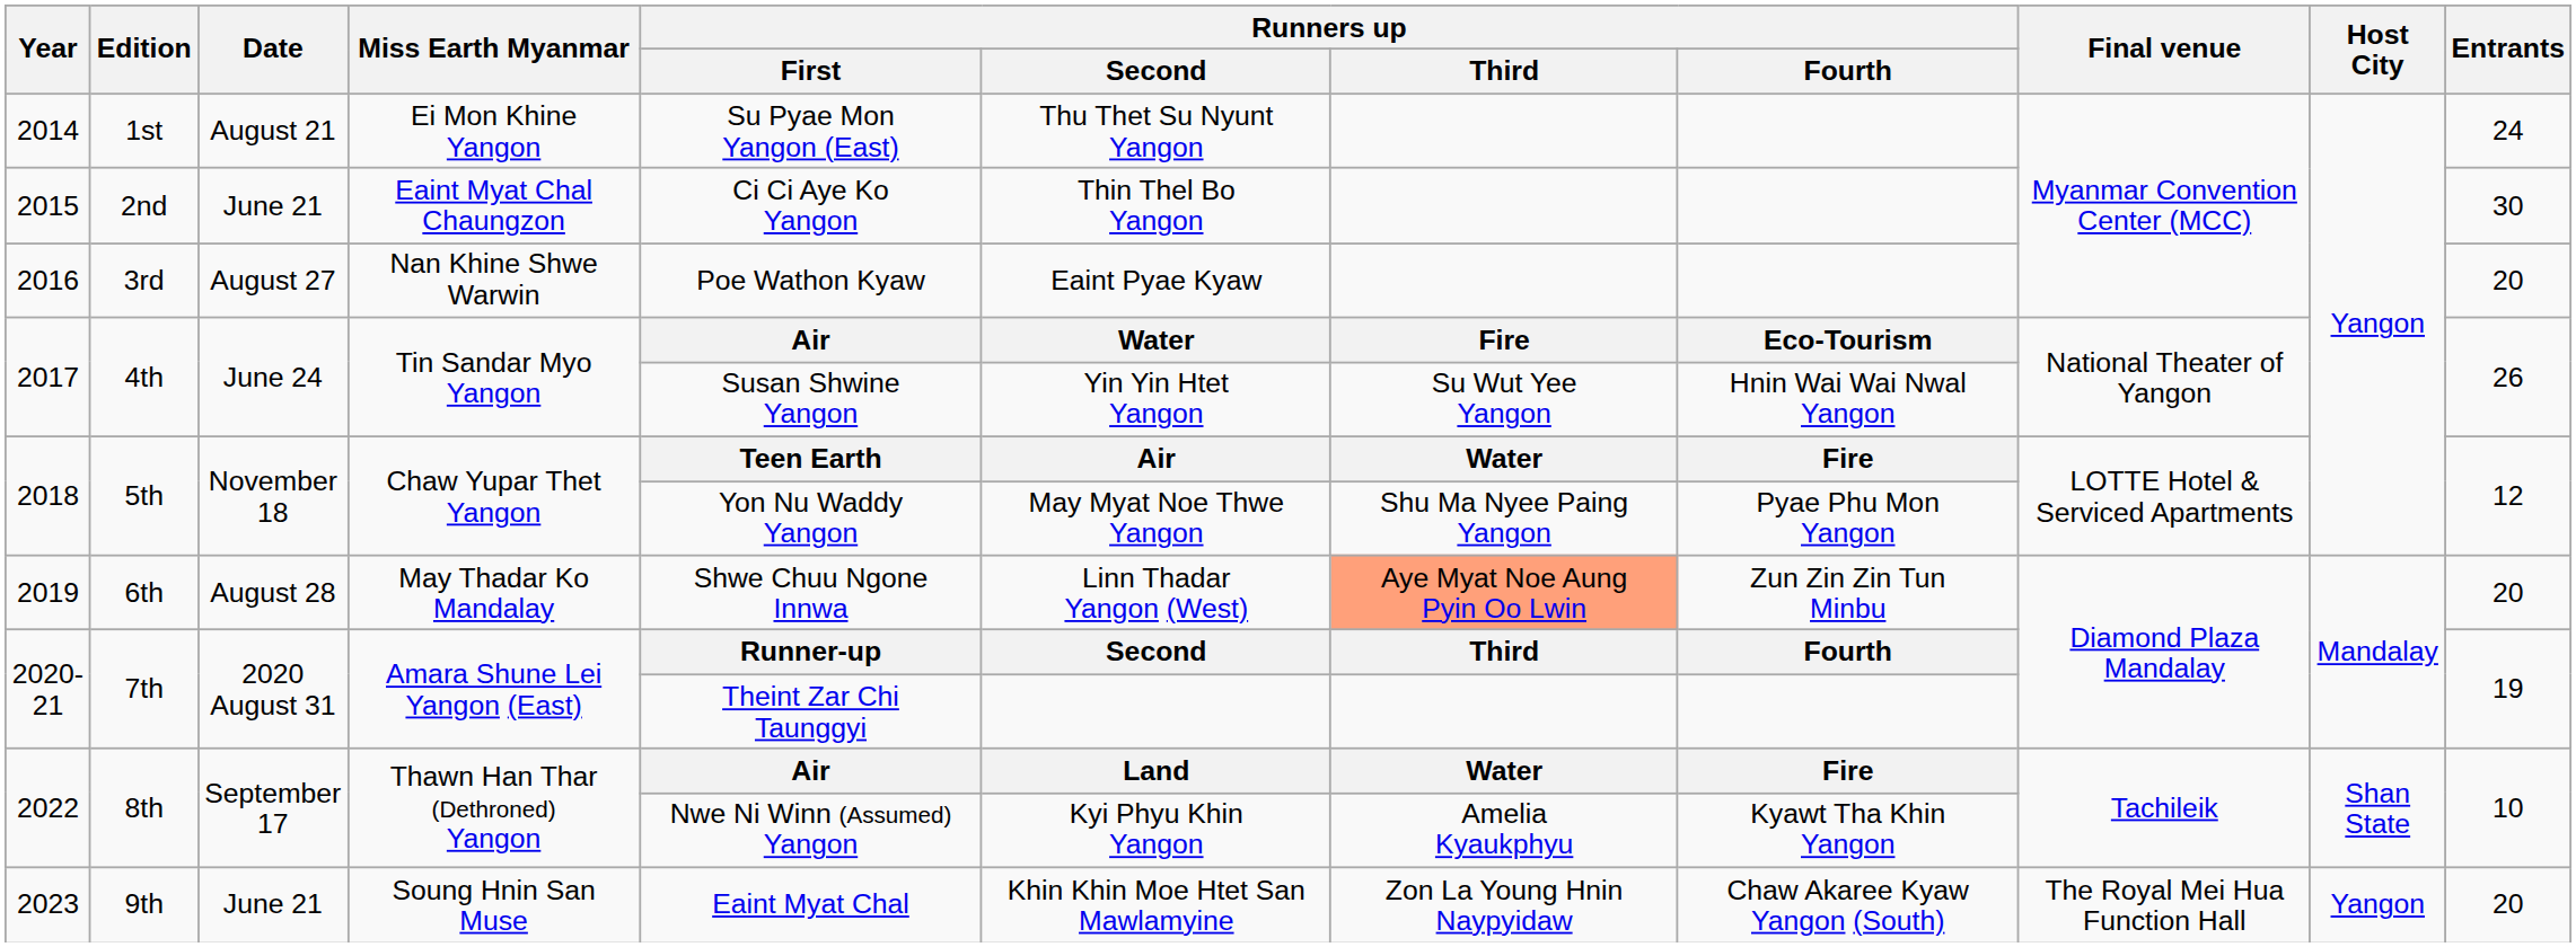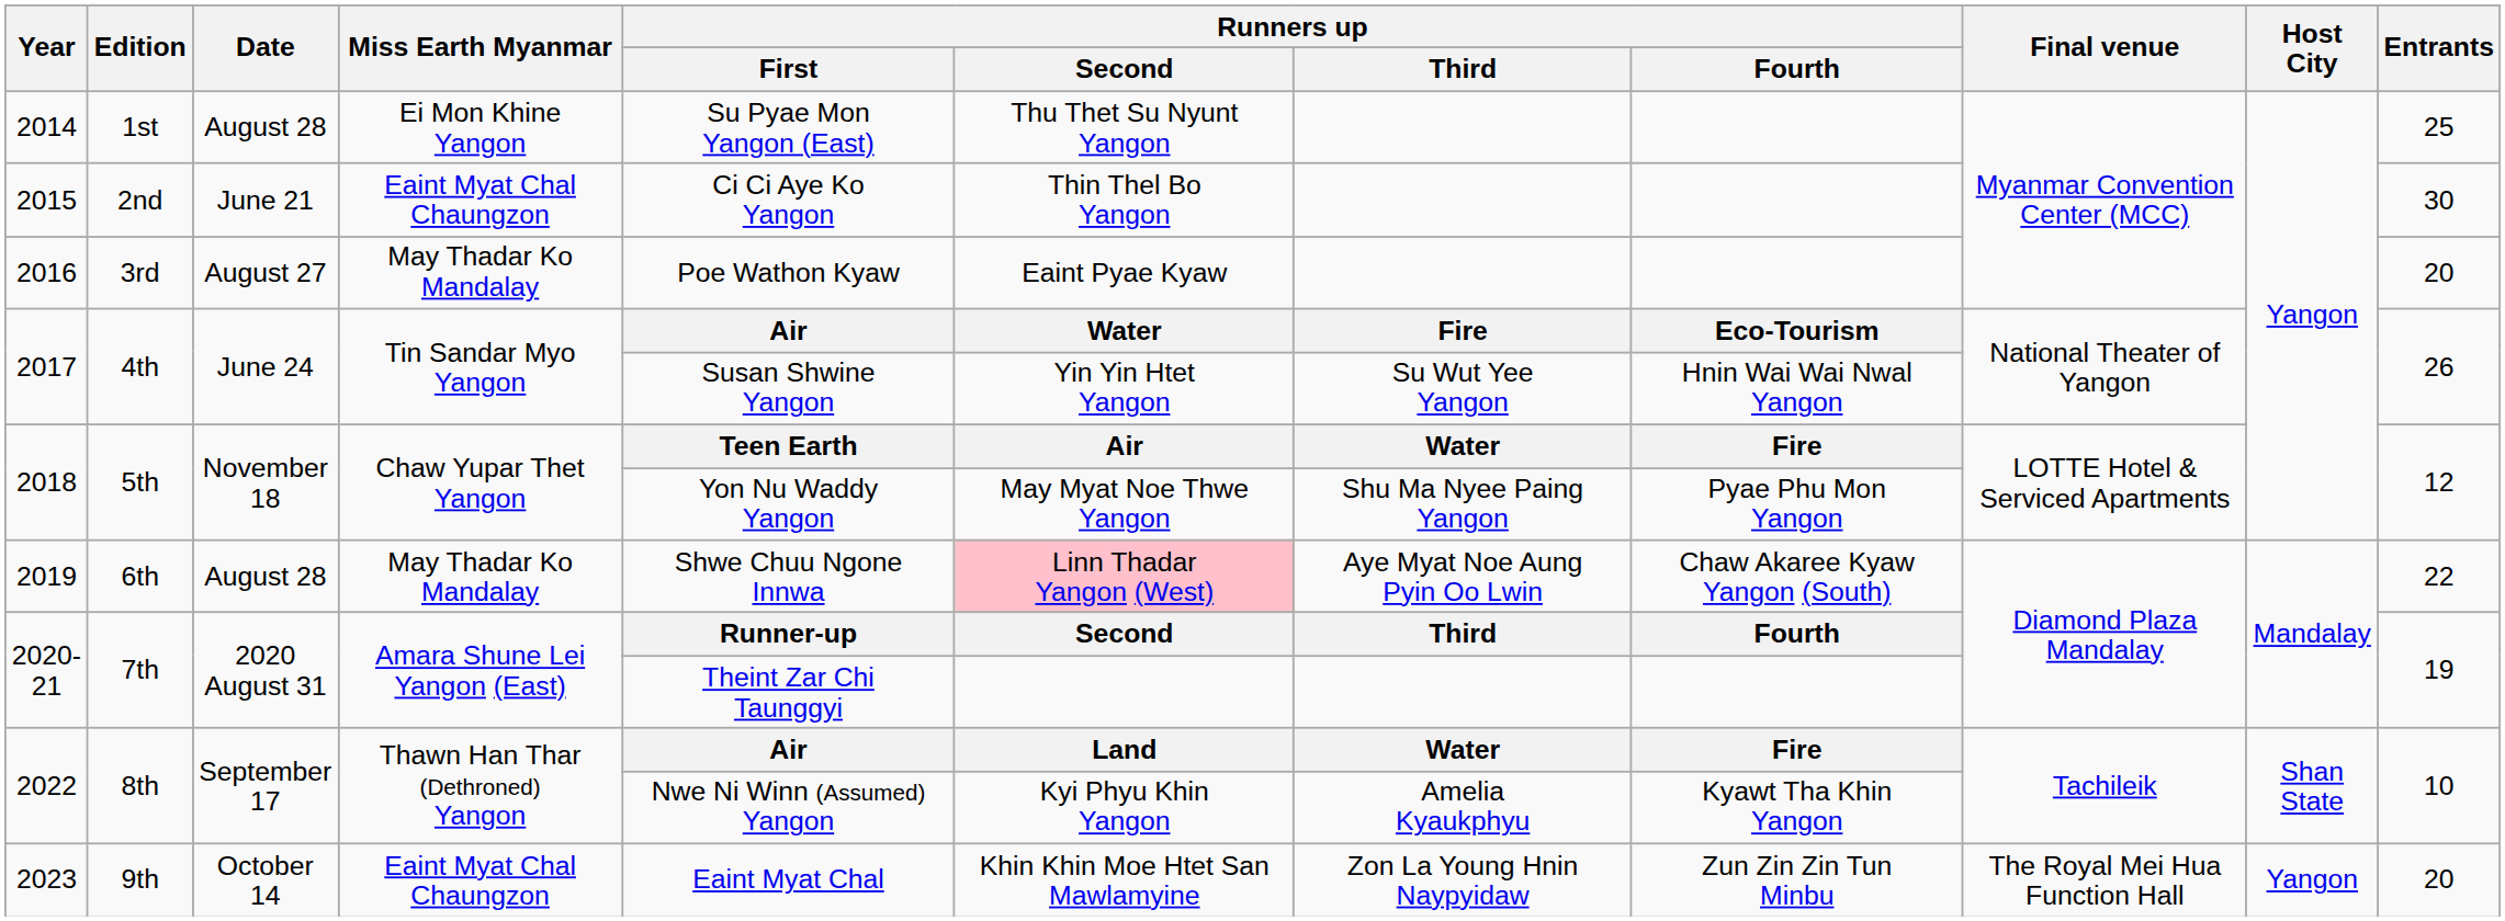 <table class="wikitable" style="font-size: 85%";>
 <tr>
 <th rowspan="2">Year</th>
 <th rowspan="2">Edition</th>
 <th rowspan="2">Date</th>
 <th rowspan="2" width="150">Miss Earth Myanmar</th>
 <th colspan="4" width="750">Runners up</th>
 <th rowspan="2" width="150">Final venue</th>
 <th rowspan="2">Host City</th>
 <th rowspan="2">Entrants</th>
 </tr>
 <tr>
 <th width="150">First</th>
 <th width="150">Second</th>
 <th width="150">Third</th>
 <th width="150">Fourth</th>
 </tr>
 <tr style="text-align: center;">
 <td>2014</td>
 <td>1st</td>
-<td>August 21</td>
+<td>August 28</td>
 <td>Ei Mon Khine <br>  <a href='#'>Yangon</a></td>
 <td>Su Pyae Mon <br>  <a href='#'>Yangon (East)</a></td>
 <td>Thu Thet Su Nyunt<br> <a href='#'>Yangon</a></td>
 <td></td>
 <td></td>
 <td rowspan="3"><a href='#'>Myanmar Convention Center (MCC)</a></td>
 <td rowspan="7"> <a href='#'>Yangon</a></td>
-<td>24</td>
+<td>25</td>
 </tr>
 <tr style="text-align: center;">
 <td>2015</td>
 <td>2nd</td>
 <td>June 21</td>
 <td><a href='#'>Eaint Myat Chal</a> <br> <a href='#'>Chaungzon</a></td>
 <td>Ci Ci Aye Ko<br> <a href='#'>Yangon</a></td>
 <td>Thin Thel Bo<br> <a href='#'>Yangon</a></td>
 <td></td>
 <td></td>
 <td>30</td>
 </tr>
 <tr style="text-align: center;">
 <td>2016</td>
 <td>3rd</td>
 <td>August 27</td>
-<td>Nan Khine Shwe Warwin<br> </td>
+<td>May Thadar Ko <br> <a href='#'>Mandalay</a></td>
 <td>Poe Wathon Kyaw<br></td>
 <td>Eaint Pyae Kyaw<br></td>
 <td></td>
 <td></td>
 <td>20</td>
 </tr>
 <tr style="text-align: center;">
 <td rowspan="2">2017</td>
 <td rowspan="2">4th</td>
 <td rowspan="2">June 24</td>
 <td rowspan="2">Tin Sandar Myo <br>  <a href='#'>Yangon</a></td>
 <th>Air</th>
 <th>Water</th>
 <th>Fire</th>
 <th>Eco-Tourism</th>
 <td rowspan="2">National Theater of Yangon</td>
 <td rowspan="2">26</td>
 </tr>
 <tr style="text-align: center;">
 <td>Susan Shwine<br> <a href='#'>Yangon</a></td>
 <td>Yin Yin Htet<br> <a href='#'>Yangon</a></td>
 <td>Su Wut Yee<br> <a href='#'>Yangon</a></td>
 <td>Hnin Wai Wai Nwal<br> <a href='#'>Yangon</a></td>
 </tr>
 <tr style="text-align: center;">
 <td rowspan="2">2018</td>
 <td rowspan="2">5th</td>
 <td rowspan="2">November 18</td>
 <td rowspan="2">Chaw Yupar Thet<br>  <a href='#'>Yangon</a></td>
 <th>Teen Earth</th>
 <th>Air</th>
 <th>Water</th>
 <th>Fire</th>
 <td rowspan="2">LOTTE Hotel & Serviced Apartments</td>
 <td rowspan="2">12</td>
 </tr>
 <tr style="text-align: center;">
 <td>Yon Nu Waddy<br> <a href='#'>Yangon</a></td>
 <td>May Myat Noe Thwe<br> <a href='#'>Yangon</a></td>
 <td>Shu Ma Nyee Paing<br> <a href='#'>Yangon</a></td>
 <td>Pyae Phu Mon<br> <a href='#'>Yangon</a></td>
 </tr>
 <tr style="text-align: center;">
 <td>2019</td>
 <td>6th</td>
 <td>August 28</td>
 <td>May Thadar Ko <br> <a href='#'>Mandalay</a></td>
 <td>Shwe Chuu Ngone<br> <a href='#'>Innwa</a></td>
-<td>Linn Thadar<br> <a href='#'>Yangon</a> <a href='#'>(West)</a></td>
-<td style="background: lightsalmon;">Aye Myat Noe Aung<br> <a href='#'>Pyin Oo Lwin</a></td>
-<td>Zun Zin Zin Tun<br> <a href='#'>Minbu</a></td>
+<td style="background: pink;">Linn Thadar<br> <a href='#'>Yangon</a> <a href='#'>(West)</a></td>
+<td>Aye Myat Noe Aung<br> <a href='#'>Pyin Oo Lwin</a></td>
+<td>Chaw Akaree Kyaw <br>  <a href='#'>Yangon</a> <a href='#'>(South)</a></td>
 <td rowspan="3"><a href='#'>Diamond Plaza Mandalay</a></td>
 <td rowspan="3"> <a href='#'>Mandalay</a></td>
-<td>20</td>
+<td>22</td>
 </tr>
 <tr style="text-align: center;">
 <td rowspan="2">2020-21</td>
 <td rowspan="2">7th</td>
 <td rowspan="2">2020 August 31</td>
 <td rowspan="2"><a href='#'>Amara Shune Lei</a><br> <a href='#'>Yangon</a> <a href='#'>(East)</a></td>
 <th>Runner-up</th>
 <th>Second</th>
 <th>Third</th>
 <th>Fourth</th>
 <td rowspan="2">19</td>
 </tr>
 <tr style="text-align: center;">
 <td><a href='#'>Theint Zar Chi</a><br> <a href='#'>Taunggyi</a></td>
 <td></td>
 <td></td>
 <td></td>
 </tr>
 <tr style="text-align: center;">
 <td rowspan="2">2022</td>
 <td rowspan="2">8th</td>
 <td rowspan="2">September 17</td>
 <td rowspan="2">Thawn Han Thar <small>(Dethroned)</small> <br> <a href='#'>Yangon</a></td>
 <th>Air</th>
 <th>Land</th>
 <th>Water</th>
 <th>Fire</th>
 <td rowspan="2"><a href='#'>Tachileik</a></td>
 <td rowspan="2"> <a href='#'>Shan State</a></td>
 <td rowspan="2">10</td>
 </tr>
 <tr style="text-align: center;">
 <td>Nwe Ni Winn <small>(Assumed)</small> <br>  <a href='#'>Yangon</a></td>
 <td>Kyi Phyu Khin <br>  <a href='#'>Yangon</a></td>
 <td>Amelia <br>  <a href='#'>Kyaukphyu</a></td>
 <td>Kyawt Tha Khin <br>  <a href='#'>Yangon</a></td>
 </tr>
 <tr style="text-align: center;">
 <td>2023</td>
 <td>9th</td>
-<td>June 21</td>
-<td>Soung Hnin San<br>  <a href='#'>Muse</a></td>
+<td>October 14</td>
+<td><a href='#'>Eaint Myat Chal</a> <br> <a href='#'>Chaungzon</a></td>
 <td><a href='#'>Eaint Myat Chal</a><br></td>
 <td>Khin Khin Moe Htet San <br>  <a href='#'>Mawlamyine</a></td>
 <td>Zon La Young Hnin <br>  <a href='#'>Naypyidaw</a></td>
-<td>Chaw Akaree Kyaw <br>  <a href='#'>Yangon</a> <a href='#'>(South)</a></td>
+<td>Zun Zin Zin Tun<br> <a href='#'>Minbu</a></td>
 <td>The Royal Mei Hua Function Hall</td>
 <td> <a href='#'>Yangon</a></td>
 <td>20</td>
 </tr>
 </table>
